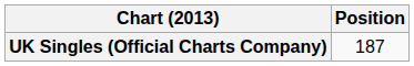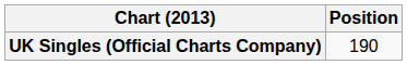 <table class="wikitable plainrowheaders">
 <tr>
 <th>Chart (2013)</th>
 <th>Position</th>
 </tr>
 <tr>
 <th scope="row">UK Singles (Official Charts Company)</th>
-<td style="text-align:center;">187</td>
+<td style="text-align:center;">190</td>
 </tr>
 </table>
